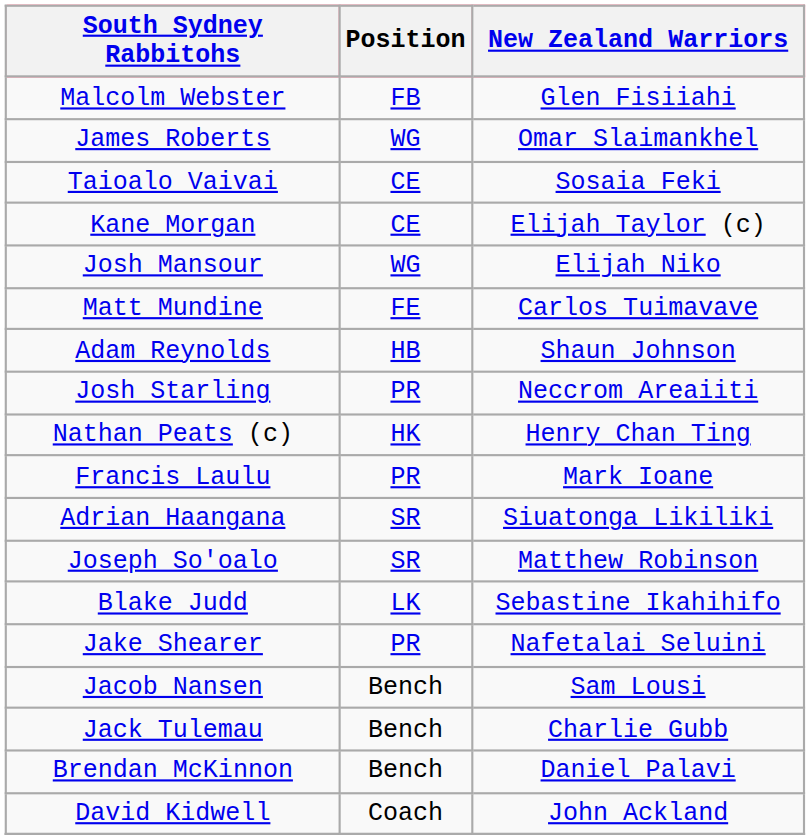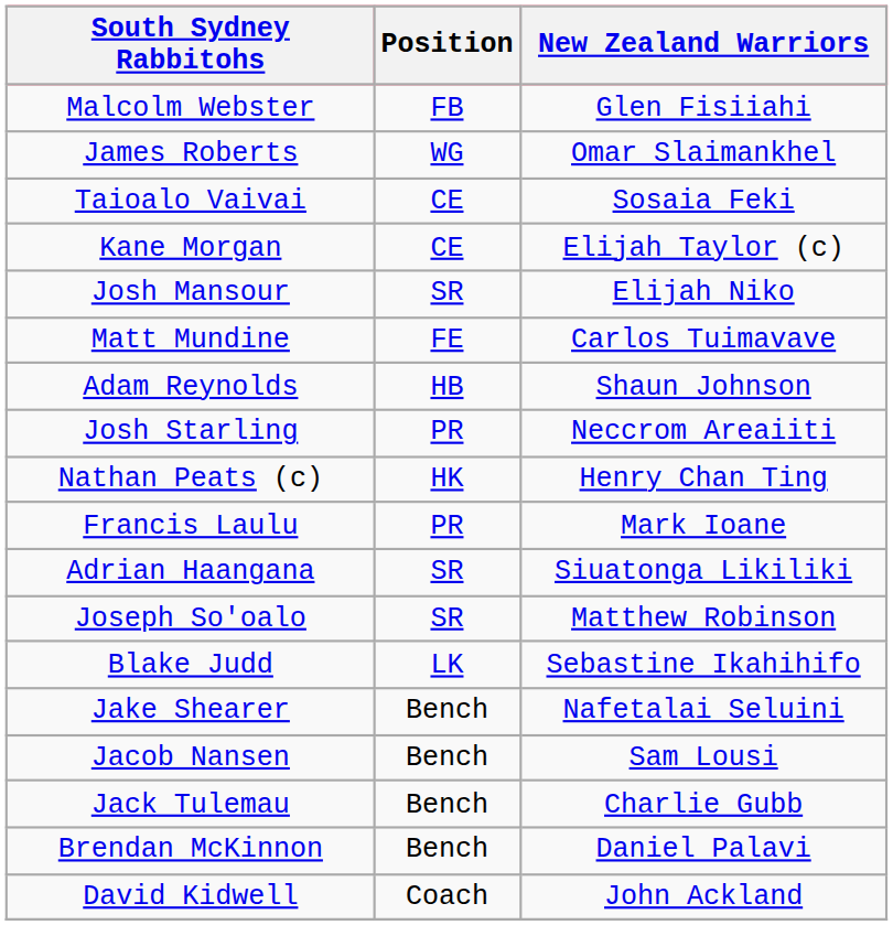 <table align="right" class="wikitable" style="font-size:90%; text-align:center; margin-left:1em">
 <tr bgcolor="#FF0033">
 <th width="150"><a href='#'>South Sydney Rabbitohs</a></th>
 <th width="40">Position</th>
 <th width="150"><a href='#'>New Zealand Warriors</a></th>
 </tr>
 <tr>
 <td><a href='#'>Malcolm Webster</a></td>
 <td><a href='#'>FB</a></td>
 <td><a href='#'>Glen Fisiiahi</a></td>
 </tr>
 <tr>
 <td><a href='#'>James Roberts</a></td>
 <td><a href='#'>WG</a></td>
 <td><a href='#'>Omar Slaimankhel</a></td>
 </tr>
 <tr>
 <td><a href='#'>Taioalo Vaivai</a></td>
 <td><a href='#'>CE</a></td>
 <td><a href='#'>Sosaia Feki</a></td>
 </tr>
 <tr>
 <td><a href='#'>Kane Morgan</a></td>
 <td><a href='#'>CE</a></td>
 <td><a href='#'>Elijah Taylor</a> (c)</td>
 </tr>
 <tr>
 <td><a href='#'>Josh Mansour</a></td>
-<td><a href='#'>WG</a></td>
+<td><a href='#'>SR</a></td>
 <td><a href='#'>Elijah Niko</a></td>
 </tr>
 <tr>
 <td><a href='#'>Matt Mundine</a></td>
 <td><a href='#'>FE</a></td>
 <td><a href='#'>Carlos Tuimavave</a></td>
 </tr>
 <tr>
 <td><a href='#'>Adam Reynolds</a></td>
 <td><a href='#'>HB</a></td>
 <td><a href='#'>Shaun Johnson</a></td>
 </tr>
 <tr>
 <td><a href='#'>Josh Starling</a></td>
 <td><a href='#'>PR</a></td>
 <td><a href='#'>Neccrom Areaiiti</a></td>
 </tr>
 <tr>
 <td><a href='#'>Nathan Peats</a> (c)</td>
 <td><a href='#'>HK</a></td>
 <td><a href='#'>Henry Chan Ting</a></td>
 </tr>
 <tr>
 <td><a href='#'>Francis Laulu</a></td>
 <td><a href='#'>PR</a></td>
 <td><a href='#'>Mark Ioane</a></td>
 </tr>
 <tr>
 <td><a href='#'>Adrian Haangana</a></td>
 <td><a href='#'>SR</a></td>
 <td><a href='#'>Siuatonga Likiliki</a></td>
 </tr>
 <tr>
 <td><a href='#'>Joseph So'oalo</a></td>
 <td><a href='#'>SR</a></td>
 <td><a href='#'>Matthew Robinson</a></td>
 </tr>
 <tr>
 <td><a href='#'>Blake Judd</a></td>
 <td><a href='#'>LK</a></td>
 <td><a href='#'>Sebastine Ikahihifo</a></td>
 </tr>
 <tr>
 <td><a href='#'>Jake Shearer</a></td>
-<td><a href='#'>PR</a></td>
+<td>Bench</td>
 <td><a href='#'>Nafetalai Seluini</a></td>
 </tr>
 <tr>
 <td><a href='#'>Jacob Nansen</a></td>
 <td>Bench</td>
 <td><a href='#'>Sam Lousi</a></td>
 </tr>
 <tr>
 <td><a href='#'>Jack Tulemau</a></td>
 <td>Bench</td>
 <td><a href='#'>Charlie Gubb</a></td>
 </tr>
 <tr>
 <td><a href='#'>Brendan McKinnon</a></td>
 <td>Bench</td>
 <td><a href='#'>Daniel Palavi</a></td>
 </tr>
 <tr>
 <td><a href='#'>David Kidwell</a></td>
 <td>Coach</td>
 <td><a href='#'>John Ackland</a></td>
 </tr>
 <tr>
 </tr>
 </table>
